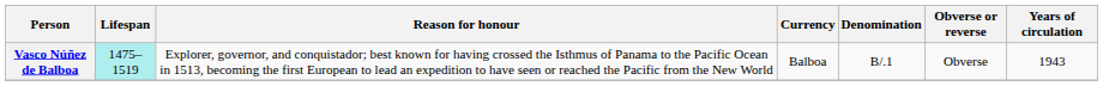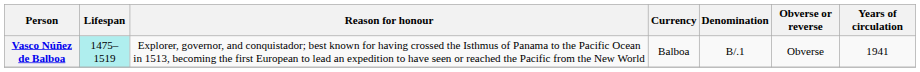 <table class="wikitable" style="font-size:95%; text-align:center;">
 <tr>
 <th>Person</th>
 <th>Lifespan</th>
 <th>Reason for honour</th>
 <th>Currency</th>
 <th>Denomination</th>
 <th>Obverse or reverse</th>
 <th>Years of circulation</th>
 </tr>
 <tr>
 <th><a href='#'>Vasco Núñez de Balboa</a></th>
 <td style="background: paleturquoise;">1475–1519</td>
 <td>Explorer, governor, and conquistador; best known for having crossed the Isthmus of Panama to the Pacific Ocean in 1513, becoming the first European to lead an expedition to have seen or reached the Pacific from the New World</td>
 <td>Balboa</td>
 <td>B/.1</td>
 <td>Obverse</td>
-<td>1943</td>
+<td>1941</td>
 </tr>
 <tr>
 </tr>
 </table>
